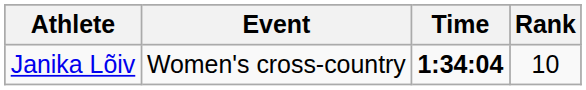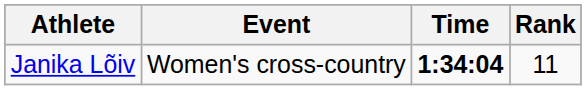 <table class="wikitable" style="font-size:90%">
 <tr>
 <th>Athlete</th>
 <th>Event</th>
 <th>Time</th>
 <th>Rank</th>
 </tr>
 <tr align=center>
 <td align=left><a href='#'>Janika Lõiv</a></td>
 <td align=left>Women's cross-country</td>
 <td><strong>1:34:04</strong></td>
-<td>10</td>
+<td>11</td>
 </tr>
 </table>
